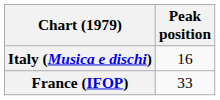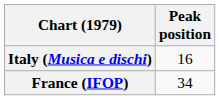 <table class="wikitable sortable plainrowheaders" style="text-align:center;">
 <tr>
 <th scope="col">Chart (1979)</th>
 <th scope="col">Peak<br>position</th>
 </tr>
 <tr>
 <th scope=row>Italy (<em><a href='#'>Musica e dischi</a></em>)</th>
 <td>16</td>
 </tr>
 <tr>
 <th scope=row>France (<a href='#'>IFOP</a>)</th>
-<td>33</td>
+<td>34</td>
 </tr>
 </table>
